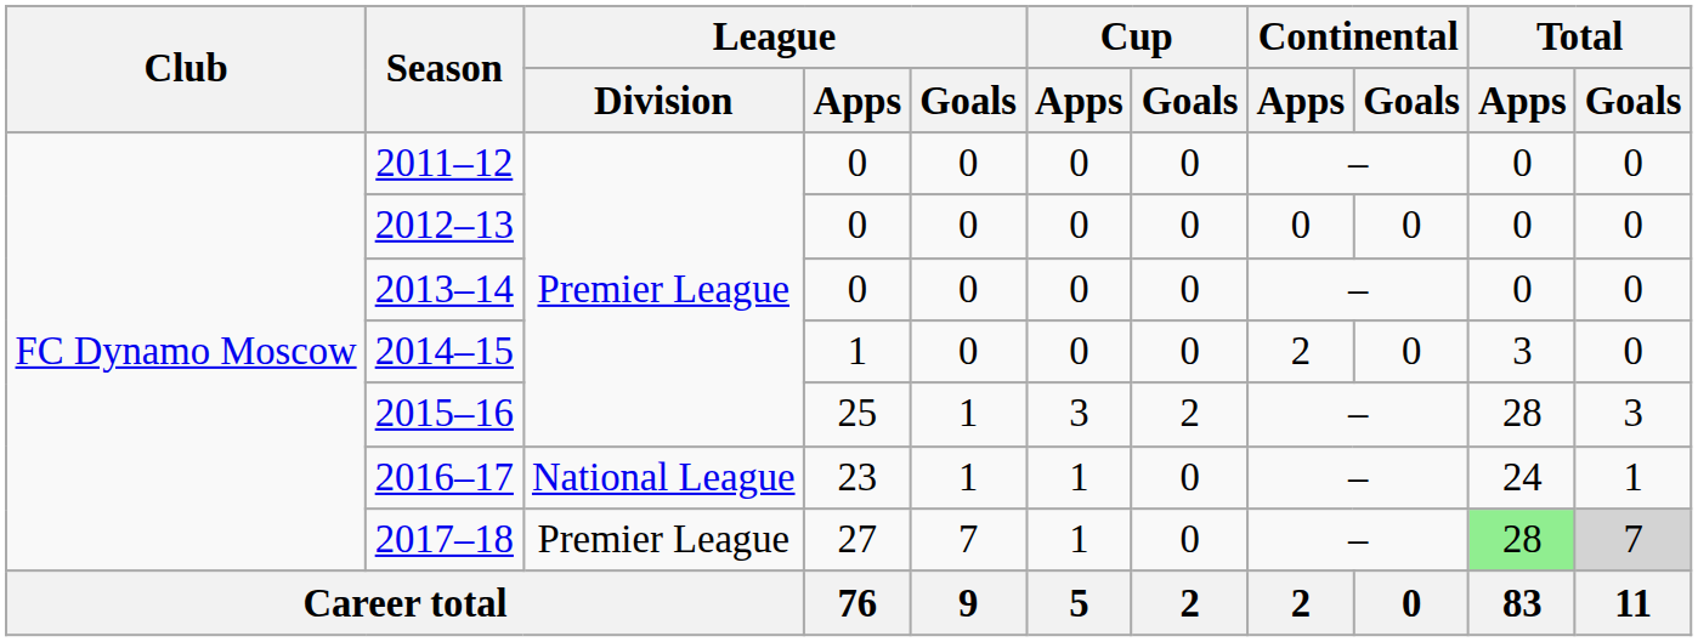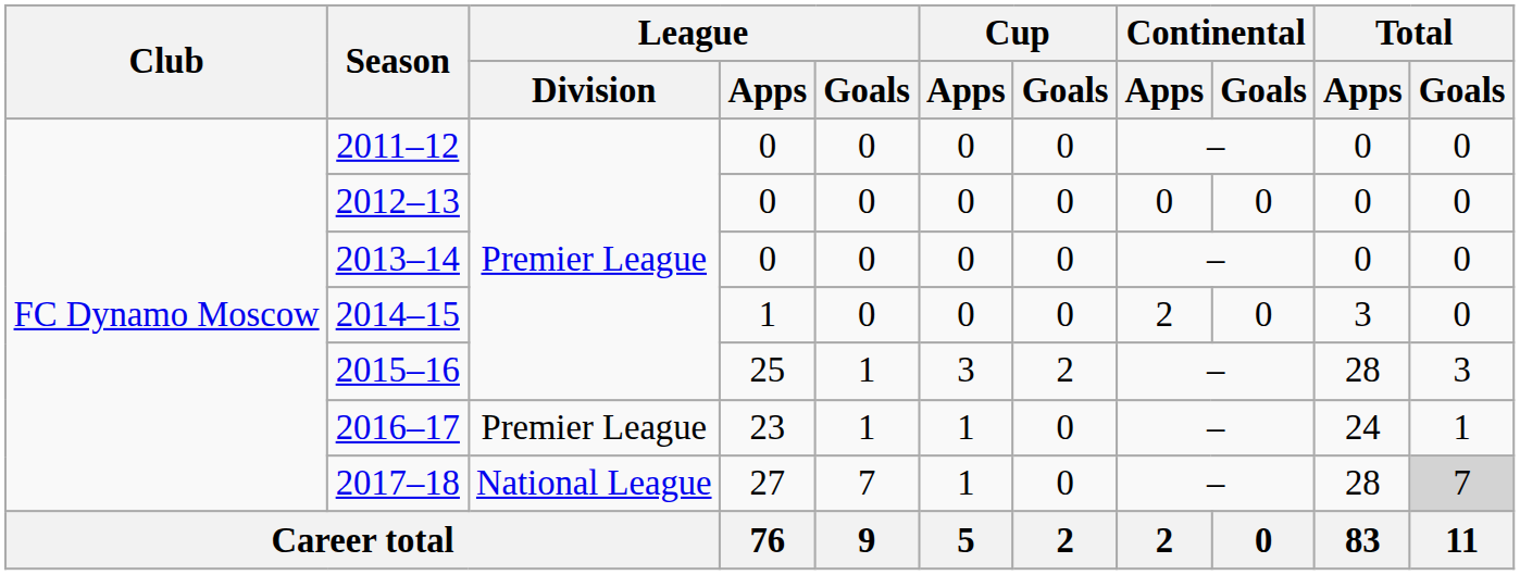 <table class="wikitable" style="text-align: center;">
 <tr>
 <th rowspan=2>Club</th>
 <th rowspan=2>Season</th>
 <th colspan=3>League</th>
 <th colspan=2>Cup</th>
 <th colspan=2>Continental</th>
 <th colspan=2>Total</th>
 </tr>
 <tr>
 <th>Division</th>
 <th>Apps</th>
 <th>Goals</th>
 <th>Apps</th>
 <th>Goals</th>
 <th>Apps</th>
 <th>Goals</th>
 <th>Apps</th>
 <th>Goals</th>
 </tr>
 <tr>
 <td rowspan=7><a href='#'>FC Dynamo Moscow</a></td>
 <td><a href='#'>2011–12</a></td>
 <td rowspan=5><a href='#'>Premier League</a></td>
 <td>0</td>
 <td>0</td>
 <td>0</td>
 <td>0</td>
 <td colspan=2>–</td>
 <td>0</td>
 <td>0</td>
 </tr>
 <tr>
 <td><a href='#'>2012–13</a></td>
 <td>0</td>
 <td>0</td>
 <td>0</td>
 <td>0</td>
 <td>0</td>
 <td>0</td>
 <td>0</td>
 <td>0</td>
 </tr>
 <tr>
 <td><a href='#'>2013–14</a></td>
 <td>0</td>
 <td>0</td>
 <td>0</td>
 <td>0</td>
 <td colspan=2>–</td>
 <td>0</td>
 <td>0</td>
 </tr>
 <tr>
 <td><a href='#'>2014–15</a></td>
 <td>1</td>
 <td>0</td>
 <td>0</td>
 <td>0</td>
 <td>2</td>
 <td>0</td>
 <td>3</td>
 <td>0</td>
 </tr>
 <tr>
 <td><a href='#'>2015–16</a></td>
 <td>25</td>
 <td>1</td>
 <td>3</td>
 <td>2</td>
 <td colspan=2>–</td>
 <td>28</td>
 <td>3</td>
 </tr>
 <tr>
 <td><a href='#'>2016–17</a></td>
-<td><a href='#'>National League</a></td>
+<td>Premier League</td>
 <td>23</td>
 <td>1</td>
 <td>1</td>
 <td>0</td>
 <td colspan=2>–</td>
 <td>24</td>
 <td>1</td>
 </tr>
 <tr>
 <td><a href='#'>2017–18</a></td>
-<td>Premier League</td>
+<td><a href='#'>National League</a></td>
 <td>27</td>
 <td>7</td>
 <td>1</td>
 <td>0</td>
 <td colspan=2>–</td>
-<td style="background: lightgreen;">28</td>
+<td>28</td>
 <td style="background: lightgrey;">7</td>
 </tr>
 <tr>
 <th colspan=3>Career total</th>
 <th>76</th>
 <th>9</th>
 <th>5</th>
 <th>2</th>
 <th>2</th>
 <th>0</th>
 <th>83</th>
 <th>11</th>
 </tr>
 </table>
